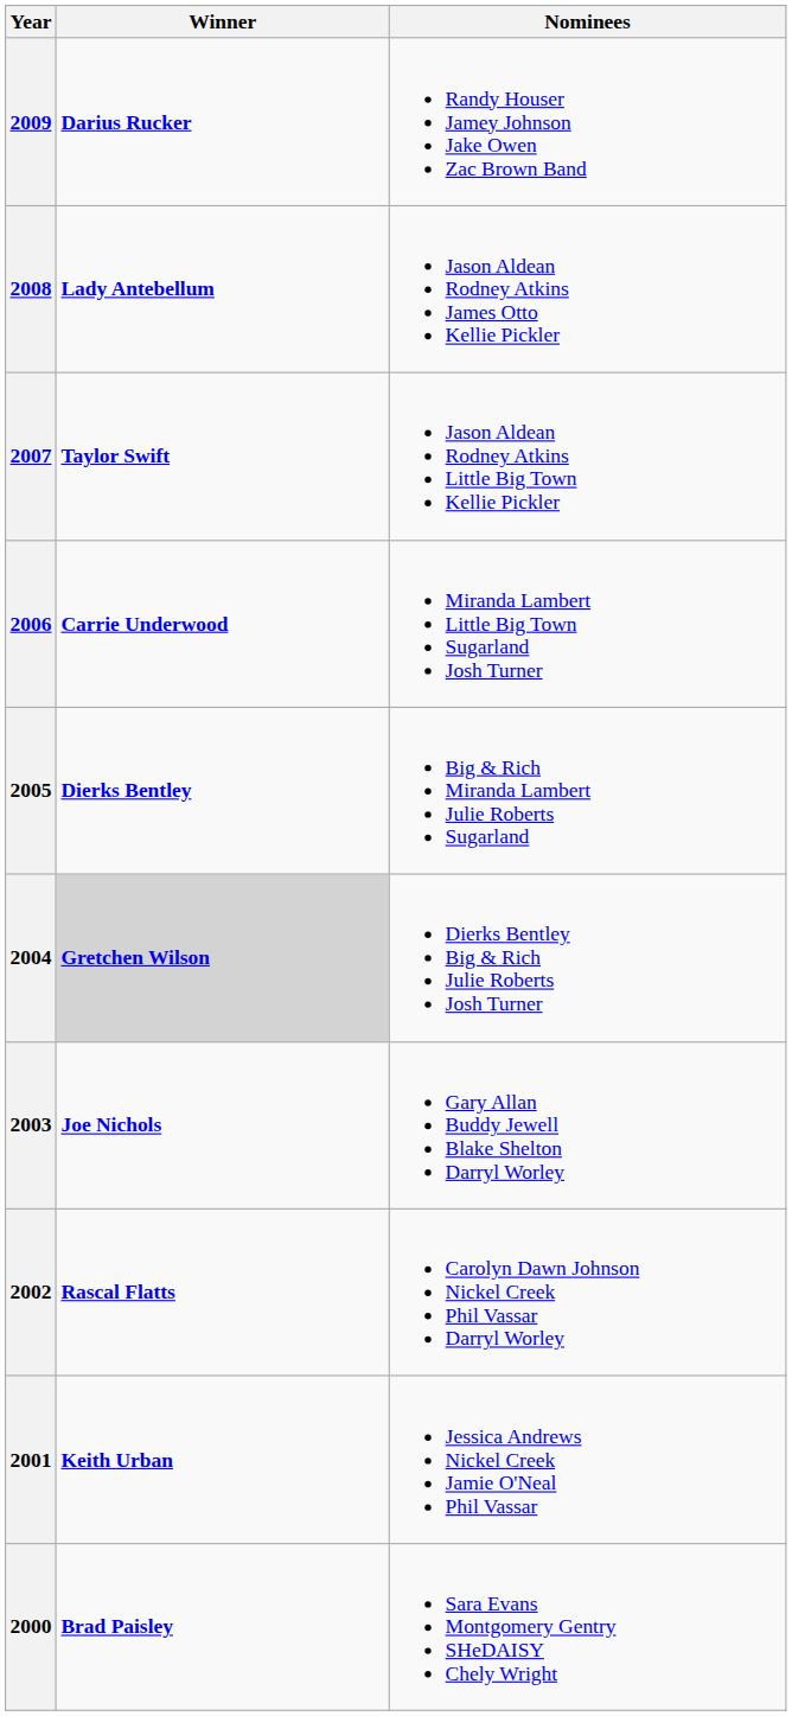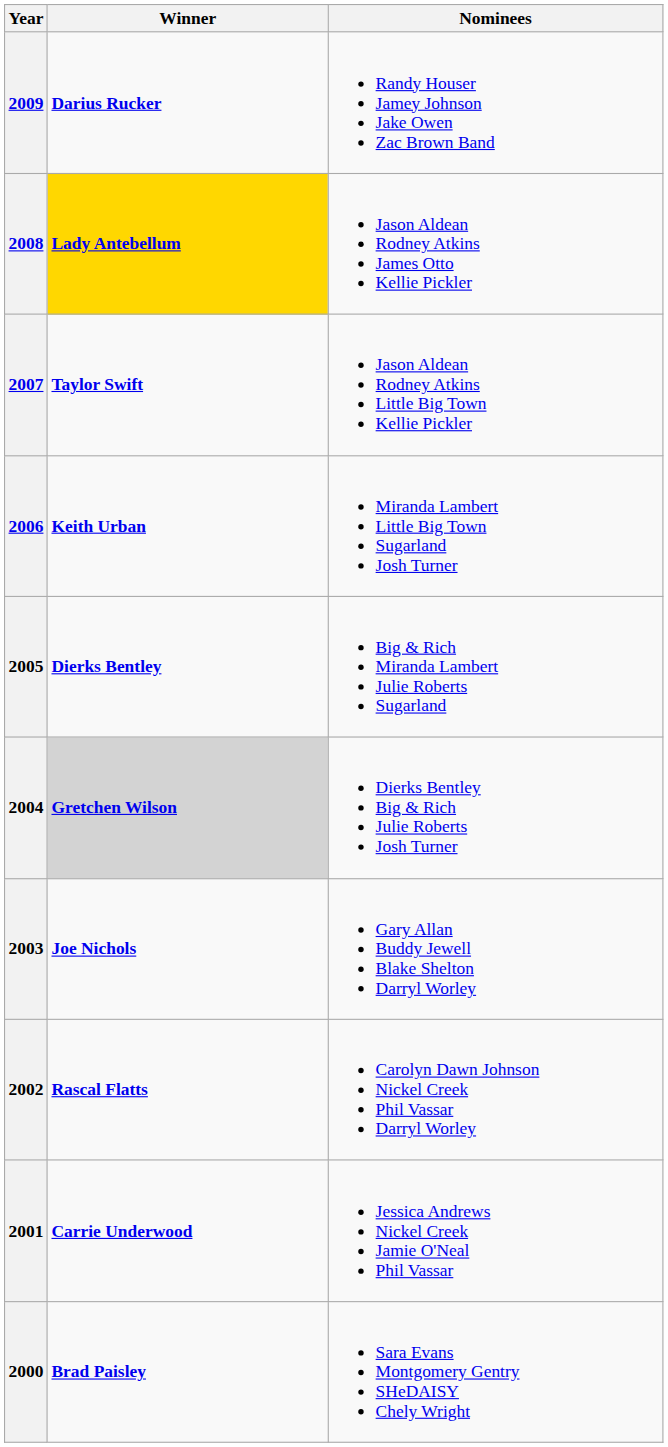 <table class="wikitable sortable">
 <tr>
 <th bgcolor="#efefef">Year</th>
 <th bgcolor="#efefef" width=250px>Winner</th>
 <th bgcolor="#efefef" width=300px class=unsortable>Nominees</th>
 </tr>
 <tr>
 <th scope="row"><a href='#'>2009</a></th>
 <td> <strong><a href='#'>Darius Rucker</a></strong></td>
 <td><br><ul><li><a href='#'>Randy Houser</a></li><li><a href='#'>Jamey Johnson</a></li><li><a href='#'>Jake Owen</a></li><li><a href='#'>Zac Brown Band</a></li></ul></td>
 </tr>
 <tr>
 <th scope="row"><a href='#'>2008</a></th>
-<td> <strong><a href='#'>Lady Antebellum</a></strong></td>
+<td style="background: gold;"> <strong><a href='#'>Lady Antebellum</a></strong></td>
 <td><br><ul><li><a href='#'>Jason Aldean</a></li><li><a href='#'>Rodney Atkins</a></li><li><a href='#'>James Otto</a></li><li><a href='#'>Kellie Pickler</a></li></ul></td>
 </tr>
 <tr>
 <th scope="row"><a href='#'>2007</a></th>
 <td> <strong><a href='#'>Taylor Swift</a></strong></td>
 <td><br><ul><li><a href='#'>Jason Aldean</a></li><li><a href='#'>Rodney Atkins</a></li><li><a href='#'>Little Big Town</a></li><li><a href='#'>Kellie Pickler</a></li></ul></td>
 </tr>
 <tr>
 <th scope="row"><a href='#'>2006</a></th>
-<td> <strong><a href='#'>Carrie Underwood</a></strong></td>
+<td> <strong><a href='#'>Keith Urban</a></strong></td>
 <td><br><ul><li><a href='#'>Miranda Lambert</a></li><li><a href='#'>Little Big Town</a></li><li><a href='#'>Sugarland</a></li><li><a href='#'>Josh Turner</a></li></ul></td>
 </tr>
 <tr>
 <th scope="row">2005</th>
 <td> <strong><a href='#'>Dierks Bentley</a></strong></td>
 <td><br><ul><li><a href='#'>Big & Rich</a></li><li><a href='#'>Miranda Lambert</a></li><li><a href='#'>Julie Roberts</a></li><li><a href='#'>Sugarland</a></li></ul></td>
 </tr>
 <tr>
 <th scope="row">2004</th>
 <td style="background: lightgrey;"> <strong><a href='#'>Gretchen Wilson</a></strong></td>
 <td><br><ul><li><a href='#'>Dierks Bentley</a></li><li><a href='#'>Big & Rich</a></li><li><a href='#'>Julie Roberts</a></li><li><a href='#'>Josh Turner</a></li></ul></td>
 </tr>
 <tr>
 <th scope="row">2003</th>
 <td> <strong><a href='#'>Joe Nichols</a></strong></td>
 <td><br><ul><li><a href='#'>Gary Allan</a></li><li><a href='#'>Buddy Jewell</a></li><li><a href='#'>Blake Shelton</a></li><li><a href='#'>Darryl Worley</a></li></ul></td>
 </tr>
 <tr>
 <th scope="row">2002</th>
 <td> <strong><a href='#'>Rascal Flatts</a></strong></td>
 <td><br><ul><li><a href='#'>Carolyn Dawn Johnson</a></li><li><a href='#'>Nickel Creek</a></li><li><a href='#'>Phil Vassar</a></li><li><a href='#'>Darryl Worley</a></li></ul></td>
 </tr>
 <tr>
 <th scope="row">2001</th>
-<td> <strong><a href='#'>Keith Urban</a></strong></td>
+<td> <strong><a href='#'>Carrie Underwood</a></strong></td>
 <td><br><ul><li><a href='#'>Jessica Andrews</a></li><li><a href='#'>Nickel Creek</a></li><li><a href='#'>Jamie O'Neal</a></li><li><a href='#'>Phil Vassar</a></li></ul></td>
 </tr>
 <tr>
 <th scope="row">2000</th>
 <td> <strong><a href='#'>Brad Paisley</a></strong></td>
 <td><br><ul><li><a href='#'>Sara Evans</a></li><li><a href='#'>Montgomery Gentry</a></li><li><a href='#'>SHeDAISY</a></li><li><a href='#'>Chely Wright</a></li></ul></td>
 </tr>
 </table>
